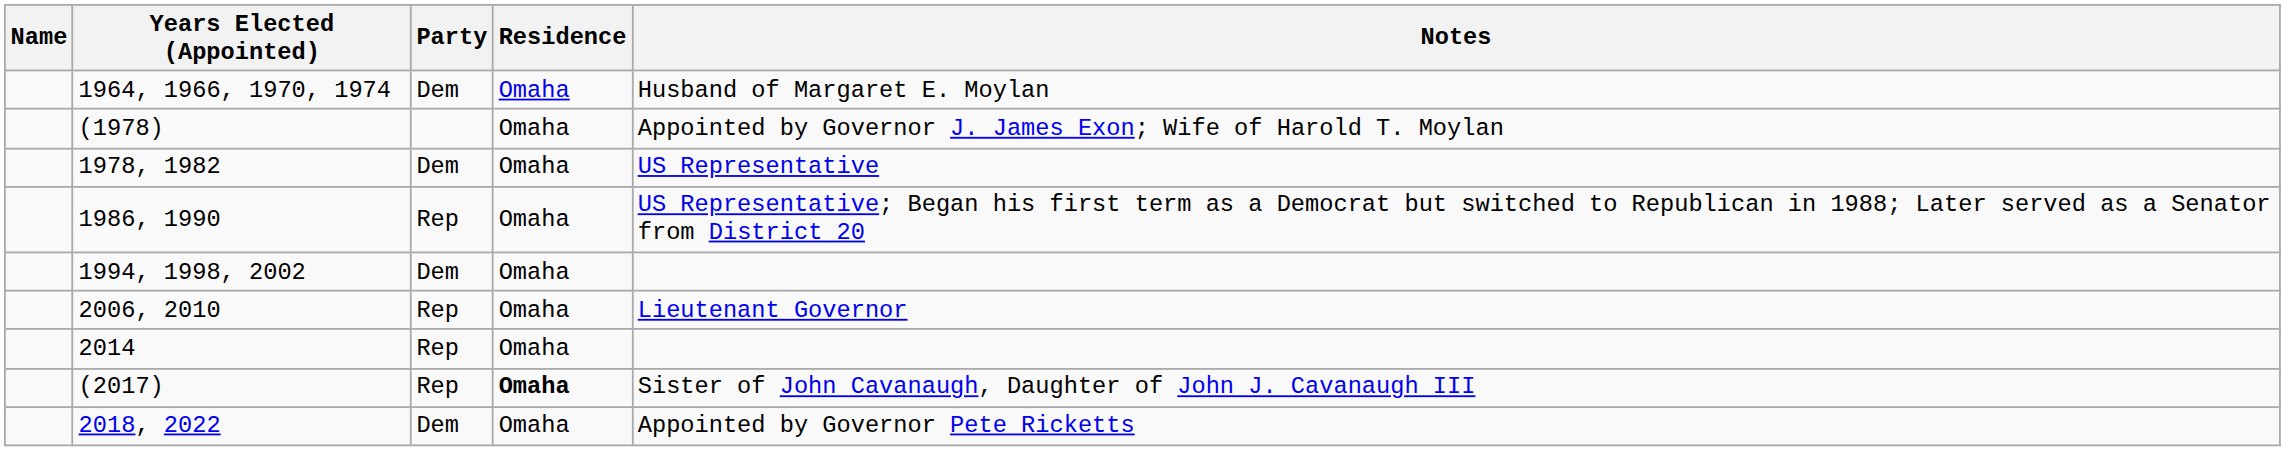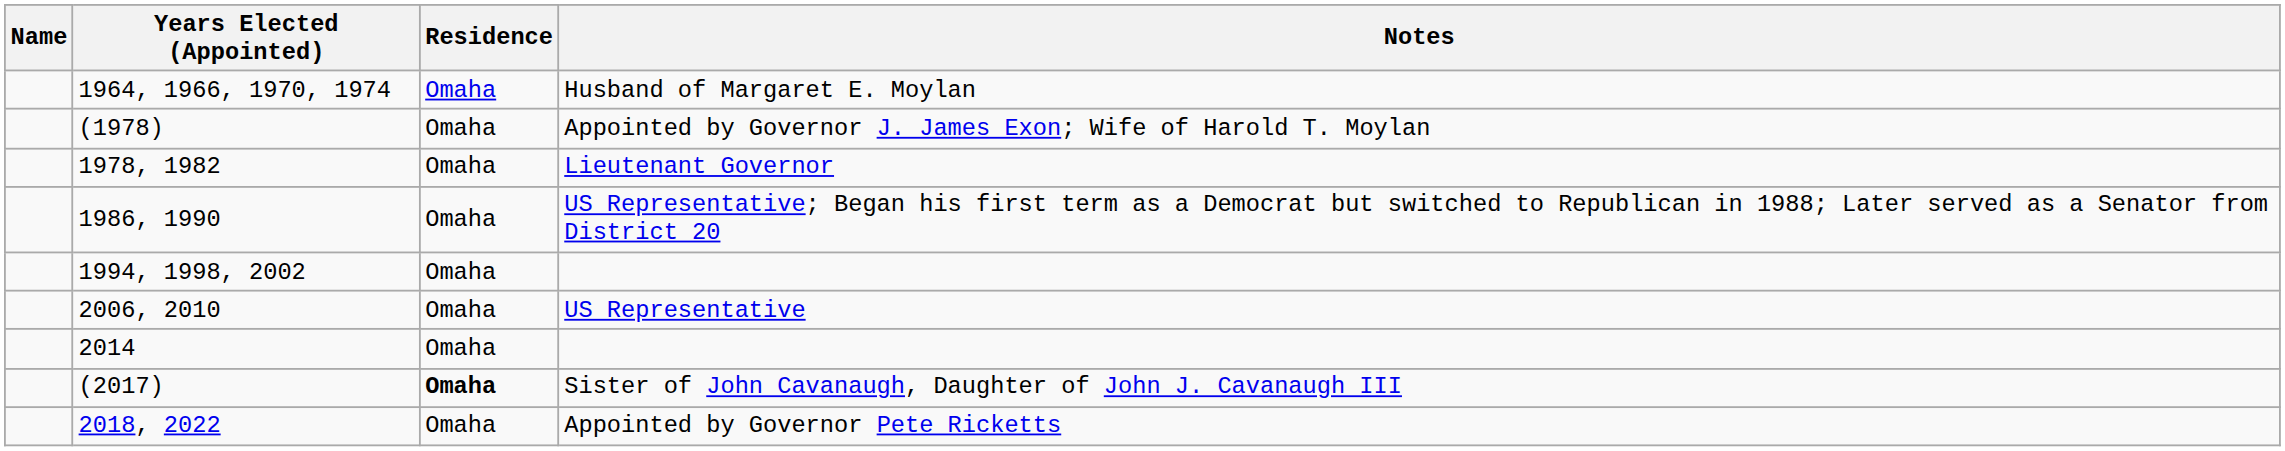 <table class="wikitable sortable">
 <tr>
 <th>Name</th>
 <th>Years Elected (Appointed)</th>
-<th>Party</th>
 <th>Residence</th>
 <th>Notes</th>
 </tr>
 <tr>
 <td></td>
 <td>1964, 1966, 1970, 1974</td>
-<td>Dem</td>
 <td><a href='#'>Omaha</a></td>
 <td>Husband of Margaret E. Moylan</td>
 </tr>
 <tr>
 <td></td>
 <td>(1978)</td>
-<td></td>
 <td>Omaha</td>
 <td>Appointed by Governor <a href='#'>J. James Exon</a>; Wife of Harold T. Moylan</td>
 </tr>
 <tr>
 <td></td>
 <td>1978, 1982</td>
-<td>Dem</td>
 <td>Omaha</td>
-<td><a href='#'>US Representative</a></td>
+<td><a href='#'>Lieutenant Governor</a></td>
 </tr>
 <tr>
 <td></td>
 <td>1986, 1990</td>
-<td>Rep</td>
 <td>Omaha</td>
 <td><a href='#'>US Representative</a>; Began his first term as a Democrat but switched to Republican in 1988; Later served as a Senator from <a href='#'>District 20</a></td>
 </tr>
 <tr>
 <td></td>
 <td>1994, 1998, 2002</td>
-<td>Dem</td>
 <td>Omaha</td>
 <td></td>
 </tr>
 <tr>
 <td></td>
 <td>2006, 2010</td>
-<td>Rep</td>
 <td>Omaha</td>
-<td><a href='#'>Lieutenant Governor</a></td>
+<td><a href='#'>US Representative</a></td>
 </tr>
 <tr>
 <td></td>
 <td>2014</td>
-<td>Rep</td>
 <td>Omaha</td>
 <td></td>
 </tr>
 <tr>
 <td></td>
 <td>(2017)</td>
-<td>Rep</td>
 <td><strong>Omaha</strong></td>
 <td>Sister of <a href='#'>John Cavanaugh</a>, Daughter of <a href='#'>John J. Cavanaugh III</a></td>
 </tr>
 <tr>
 <td></td>
 <td><a href='#'>2018</a>, <a href='#'>2022</a></td>
-<td>Dem</td>
 <td>Omaha</td>
 <td>Appointed by Governor <a href='#'>Pete Ricketts</a></td>
 </tr>
 </table>
